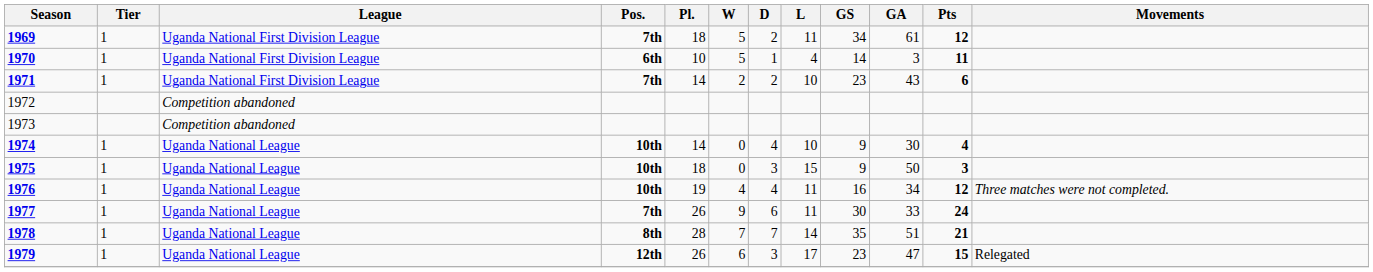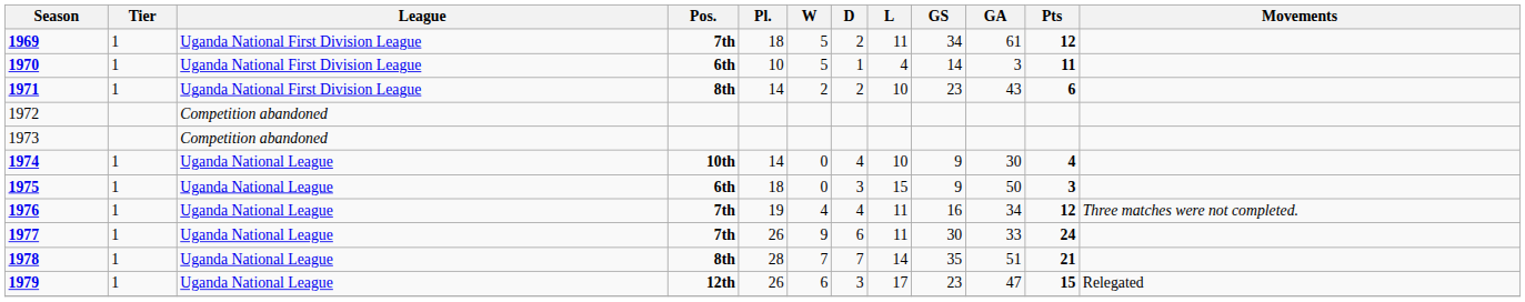 <table class="wikitable" style="width:80%; font-size:100%">
 <tr bgcolor="#efefef">
 <th>Season</th>
 <th>Tier</th>
 <th>League</th>
 <th>Pos.</th>
 <th>Pl.</th>
 <th>W</th>
 <th>D</th>
 <th>L</th>
 <th>GS</th>
 <th>GA</th>
 <th>Pts</th>
 <th>Movements</th>
 </tr>
 <tr>
 <td><strong><a href='#'>1969</a></strong></td>
 <td>1</td>
 <td><a href='#'>Uganda National First Division League</a></td>
 <td align=right><strong>7th</strong></td>
 <td align=right>18</td>
 <td align=right>5</td>
 <td align=right>2</td>
 <td align=right>11</td>
 <td align=right>34</td>
 <td align=right>61</td>
 <td align=right><strong>12</strong></td>
 <td></td>
 </tr>
 <tr>
 <td><strong><a href='#'>1970</a></strong></td>
 <td>1</td>
 <td><a href='#'>Uganda National First Division League</a></td>
 <td align=right><strong>6th</strong></td>
 <td align=right>10</td>
 <td align=right>5</td>
 <td align=right>1</td>
 <td align=right>4</td>
 <td align=right>14</td>
 <td align=right>3</td>
 <td align=right><strong>11</strong></td>
 <td></td>
 </tr>
 <tr>
 <td><strong><a href='#'>1971</a></strong></td>
 <td>1</td>
 <td><a href='#'>Uganda National First Division League</a></td>
-<td align=right><strong>7th</strong></td>
+<td align=right><strong>8th</strong></td>
 <td align=right>14</td>
 <td align=right>2</td>
 <td align=right>2</td>
 <td align=right>10</td>
 <td align=right>23</td>
 <td align=right>43</td>
 <td align=right><strong>6</strong></td>
 <td></td>
 </tr>
 <tr>
 <td><span>1972</span></td>
 <td></td>
 <td><em>Competition abandoned</em></td>
 <td align=right></td>
 <td align=right></td>
 <td align=right></td>
 <td align=right></td>
 <td align=right></td>
 <td align=right></td>
 <td align=right></td>
 <td align=right></td>
 <td></td>
 </tr>
 <tr>
 <td><span>1973</span></td>
 <td></td>
 <td><em>Competition abandoned</em></td>
 <td align=right></td>
 <td align=right></td>
 <td align=right></td>
 <td align=right></td>
 <td align=right></td>
 <td align=right></td>
 <td align=right></td>
 <td align=right></td>
 <td></td>
 </tr>
 <tr>
 <td><strong><a href='#'>1974</a></strong></td>
 <td>1</td>
 <td><a href='#'>Uganda National League</a></td>
 <td align=right><strong>10th</strong></td>
 <td align=right>14</td>
 <td align=right>0</td>
 <td align=right>4</td>
 <td align=right>10</td>
 <td align=right>9</td>
 <td align=right>30</td>
 <td align=right><strong>4</strong></td>
 <td></td>
 </tr>
 <tr>
 <td><strong><a href='#'>1975</a></strong></td>
 <td>1</td>
 <td><a href='#'>Uganda National League</a></td>
-<td align=right><strong>10th</strong></td>
+<td align=right><strong>6th</strong></td>
 <td align=right>18</td>
 <td align=right>0</td>
 <td align=right>3</td>
 <td align=right>15</td>
 <td align=right>9</td>
 <td align=right>50</td>
 <td align=right><strong>3</strong></td>
 <td></td>
 </tr>
 <tr>
 <td><strong><a href='#'>1976</a></strong></td>
 <td>1</td>
 <td><a href='#'>Uganda National League</a></td>
-<td align=right><strong>10th</strong></td>
+<td align=right><strong>7th</strong></td>
 <td align=right>19</td>
 <td align=right>4</td>
 <td align=right>4</td>
 <td align=right>11</td>
 <td align=right>16</td>
 <td align=right>34</td>
 <td align=right><strong>12</strong></td>
 <td><em>Three matches were not completed.</em></td>
 </tr>
 <tr>
 <td><strong><a href='#'>1977</a></strong></td>
 <td>1</td>
 <td><a href='#'>Uganda National League</a></td>
 <td align=right><strong>7th</strong></td>
 <td align=right>26</td>
 <td align=right>9</td>
 <td align=right>6</td>
 <td align=right>11</td>
 <td align=right>30</td>
 <td align=right>33</td>
 <td align=right><strong>24</strong></td>
 <td></td>
 </tr>
 <tr>
 <td><strong><a href='#'>1978</a></strong></td>
 <td>1</td>
 <td><a href='#'>Uganda National League</a></td>
 <td align=right><strong>8th</strong></td>
 <td align=right>28</td>
 <td align=right>7</td>
 <td align=right>7</td>
 <td align=right>14</td>
 <td align=right>35</td>
 <td align=right>51</td>
 <td align=right><strong>21</strong></td>
 <td></td>
 </tr>
 <tr>
 <td><strong><a href='#'>1979</a></strong></td>
 <td>1</td>
 <td><a href='#'>Uganda National League</a></td>
 <td align=right><strong>12th</strong></td>
 <td align=right>26</td>
 <td align=right>6</td>
 <td align=right>3</td>
 <td align=right>17</td>
 <td align=right>23</td>
 <td align=right>47</td>
 <td align=right><strong>15</strong></td>
 <td>Relegated</td>
 </tr>
 <tr>
 </tr>
 </table>
